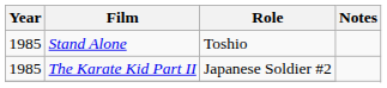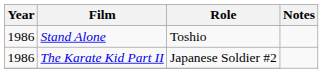 <table class=wikitable sortable">
 <tr>
 <th>Year</th>
 <th>Film</th>
 <th>Role</th>
 <th>Notes</th>
 </tr>
 <tr>
-<td>1985</td>
+<td>1986</td>
 <td><em><a href='#'>Stand Alone</a></em></td>
 <td>Toshio</td>
 <td></td>
 </tr>
 <tr>
-<td>1985</td>
+<td>1986</td>
 <td><em><a href='#'>The Karate Kid Part II</a></em></td>
 <td>Japanese Soldier #2</td>
 </tr>
 <tr>
 </tr>
 </table>
